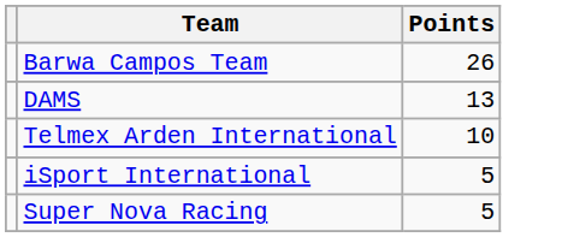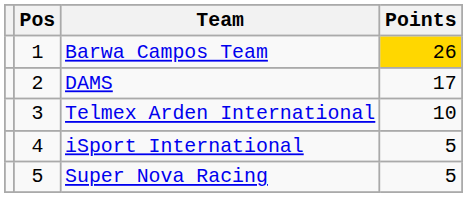 <table class="wikitable" style="font-size: 85%;">
 <tr>
 <th></th>
+<th>Pos</th>
 <th>Team</th>
 <th>Points</th>
 </tr>
 <tr>
 <td align="left"></td>
+<td align="center">1</td>
 <td> <a href='#'>Barwa Campos Team</a></td>
-<td align="right">26</td>
+<td align="right" style="background: gold;">26</td>
 </tr>
 <tr>
 <td align="left"></td>
+<td align="center">2</td>
 <td> <a href='#'>DAMS</a></td>
-<td align="right">13</td>
+<td align="right">17</td>
 </tr>
 <tr>
 <td align="left"></td>
+<td align="center">3</td>
 <td> <a href='#'>Telmex Arden International</a></td>
 <td align="right">10</td>
 </tr>
 <tr>
 <td align="left"></td>
+<td align="center">4</td>
 <td> <a href='#'>iSport International</a></td>
 <td align="right">5</td>
 </tr>
 <tr>
 <td align="left"></td>
+<td align="center">5</td>
 <td> <a href='#'>Super Nova Racing</a></td>
 <td align="right">5</td>
 </tr>
 </table>
